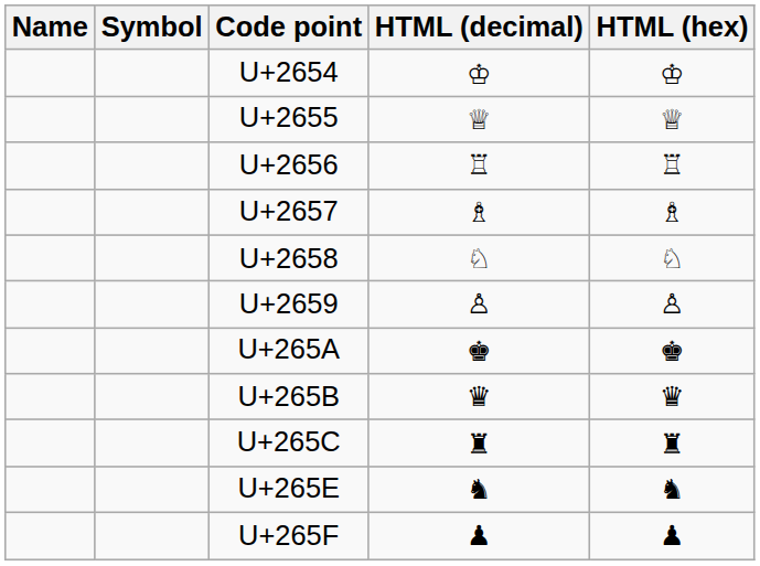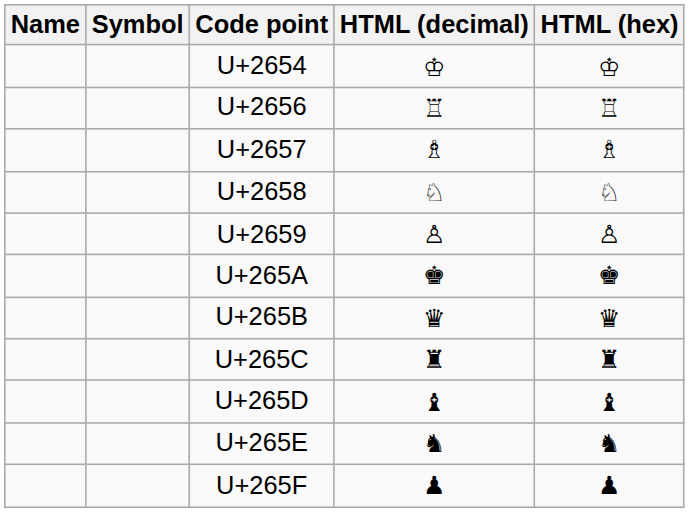 <table class="wikitable" style="text-align: center;">
 <tr>
 <th>Name</th>
 <th>Symbol</th>
 <th>Code point</th>
 <th>HTML (decimal)</th>
 <th>HTML (hex)</th>
 </tr>
 <tr>
 <td style="text-align:left"></td>
 <td></td>
 <td>U+2654</td>
 <td>&#9812;</td>
 <td>&#x2654;</td>
-</tr>
-<tr>
-<td style="text-align:left"></td>
-<td></td>
-<td>U+2655</td>
-<td>&#9813;</td>
-<td>&#x2655;</td>
 </tr>
 <tr>
 <td style="text-align:left"></td>
 <td></td>
 <td>U+2656</td>
 <td>&#9814;</td>
 <td>&#x2656;</td>
 </tr>
 <tr>
 <td style="text-align:left"></td>
 <td></td>
 <td>U+2657</td>
 <td>&#9815;</td>
 <td>&#x2657;</td>
 </tr>
 <tr>
 <td style="text-align:left"></td>
 <td></td>
 <td>U+2658</td>
 <td>&#9816;</td>
 <td>&#x2658;</td>
 </tr>
 <tr>
 <td style="text-align:left"></td>
 <td></td>
 <td>U+2659</td>
 <td>&#9817;</td>
 <td>&#x2659;</td>
 </tr>
 <tr>
 <td style="text-align:left"></td>
 <td></td>
 <td>U+265A</td>
 <td>&#9818;</td>
 <td>&#x265A;</td>
 </tr>
 <tr>
 <td style="text-align:left"></td>
 <td></td>
 <td>U+265B</td>
 <td>&#9819;</td>
 <td>&#x265B;</td>
 </tr>
 <tr>
 <td style="text-align:left"></td>
 <td></td>
 <td>U+265C</td>
 <td>&#9820;</td>
 <td>&#x265C;</td>
 </tr>
 <tr>
 <td style="text-align:left"></td>
 <td></td>
+<td>U+265D</td>
+<td>&#9821;</td>
+<td>&#x265D;</td>
+</tr>
+<tr>
+<td style="text-align:left"></td>
+<td></td>
 <td>U+265E</td>
 <td>&#9822;</td>
 <td>&#x265E;</td>
 </tr>
 <tr>
 <td style="text-align:left"></td>
 <td></td>
 <td>U+265F</td>
 <td>&#9823;</td>
 <td>&#x265F;</td>
 </tr>
 </table>
